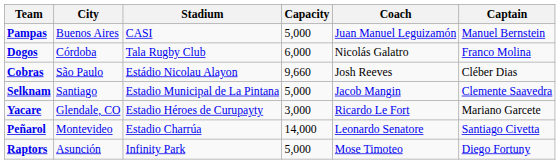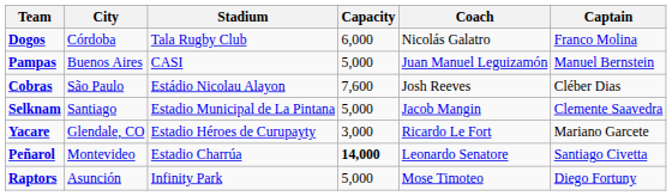 <table class="wikitable sortable" style="font-size:95%">
 <tr>
 <th>Team</th>
 <th>City</th>
 <th>Stadium</th>
 <th>Capacity</th>
 <th>Coach</th>
 <th>Captain</th>
 </tr>
 <tr>
+<td> <strong><a href='#'>Dogos</a></strong></td>
+<td><a href='#'>Córdoba</a></td>
+<td><a href='#'>Tala Rugby Club</a></td>
+<td>6,000</td>
+<td> Nicolás Galatro</td>
+<td> <a href='#'>Franco Molina</a></td>
+</tr>
+<tr>
 <td> <strong><a href='#'>Pampas</a></strong></td>
 <td><a href='#'>Buenos Aires</a></td>
 <td><a href='#'>CASI</a></td>
 <td>5,000</td>
 <td> <a href='#'>Juan Manuel Leguizamón</a></td>
 <td> <a href='#'>Manuel Bernstein</a></td>
 </tr>
 <tr>
-<td> <strong><a href='#'>Dogos</a></strong></td>
-<td><a href='#'>Córdoba</a></td>
-<td><a href='#'>Tala Rugby Club</a></td>
-<td>6,000</td>
-<td> Nicolás Galatro</td>
-<td> <a href='#'>Franco Molina</a></td>
-</tr>
-<tr>
 <td> <strong><a href='#'>Cobras</a></strong></td>
 <td><a href='#'>São Paulo</a></td>
 <td><a href='#'>Estádio Nicolau Alayon</a></td>
-<td>9,660</td>
+<td>7,600</td>
 <td> Josh Reeves</td>
 <td> Cléber Dias</td>
 </tr>
 <tr>
 <td> <strong><a href='#'>Selknam</a></strong></td>
 <td><a href='#'>Santiago</a></td>
 <td><a href='#'>Estadio Municipal de La Pintana</a></td>
 <td>5,000</td>
 <td> <a href='#'>Jacob Mangin</a></td>
 <td> <a href='#'>Clemente Saavedra </a></td>
 </tr>
 <tr>
 <td> <strong><a href='#'>Yacare</a></strong></td>
 <td><a href='#'>Glendale, CO</a></td>
 <td><a href='#'>Estadio Héroes de Curupayty</a></td>
 <td>3,000</td>
 <td> <a href='#'>Ricardo Le Fort</a></td>
 <td> Mariano Garcete</td>
 </tr>
 <tr>
 <td> <strong><a href='#'>Peñarol</a></strong></td>
 <td><a href='#'>Montevideo</a></td>
 <td><a href='#'>Estadio Charrúa</a></td>
-<td>14,000</td>
+<td><strong>14,000</strong></td>
 <td> <a href='#'>Leonardo Senatore</a></td>
 <td> <a href='#'>Santiago Civetta</a></td>
 </tr>
 <tr>
 <td> <strong><a href='#'>Raptors</a></strong></td>
 <td><a href='#'>Asunción</a></td>
 <td><a href='#'>Infinity Park</a></td>
 <td>5,000</td>
 <td> <a href='#'>Mose Timoteo</a></td>
 <td> <a href='#'>Diego Fortuny</a></td>
 </tr>
 </table>
